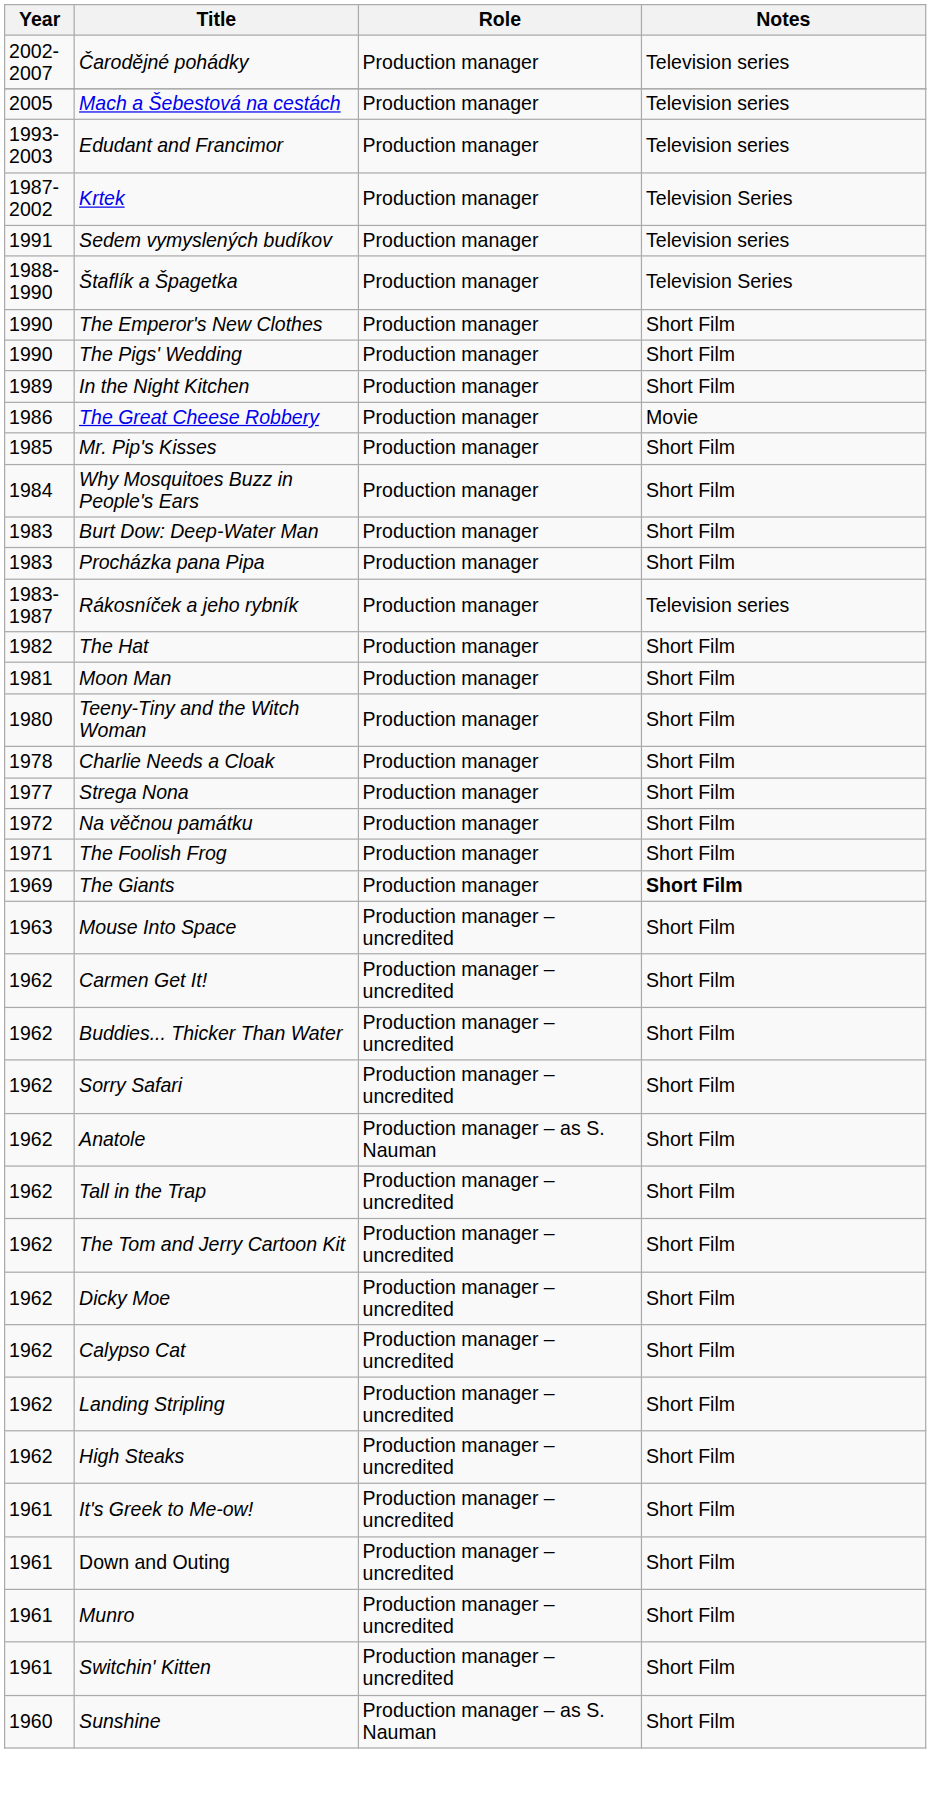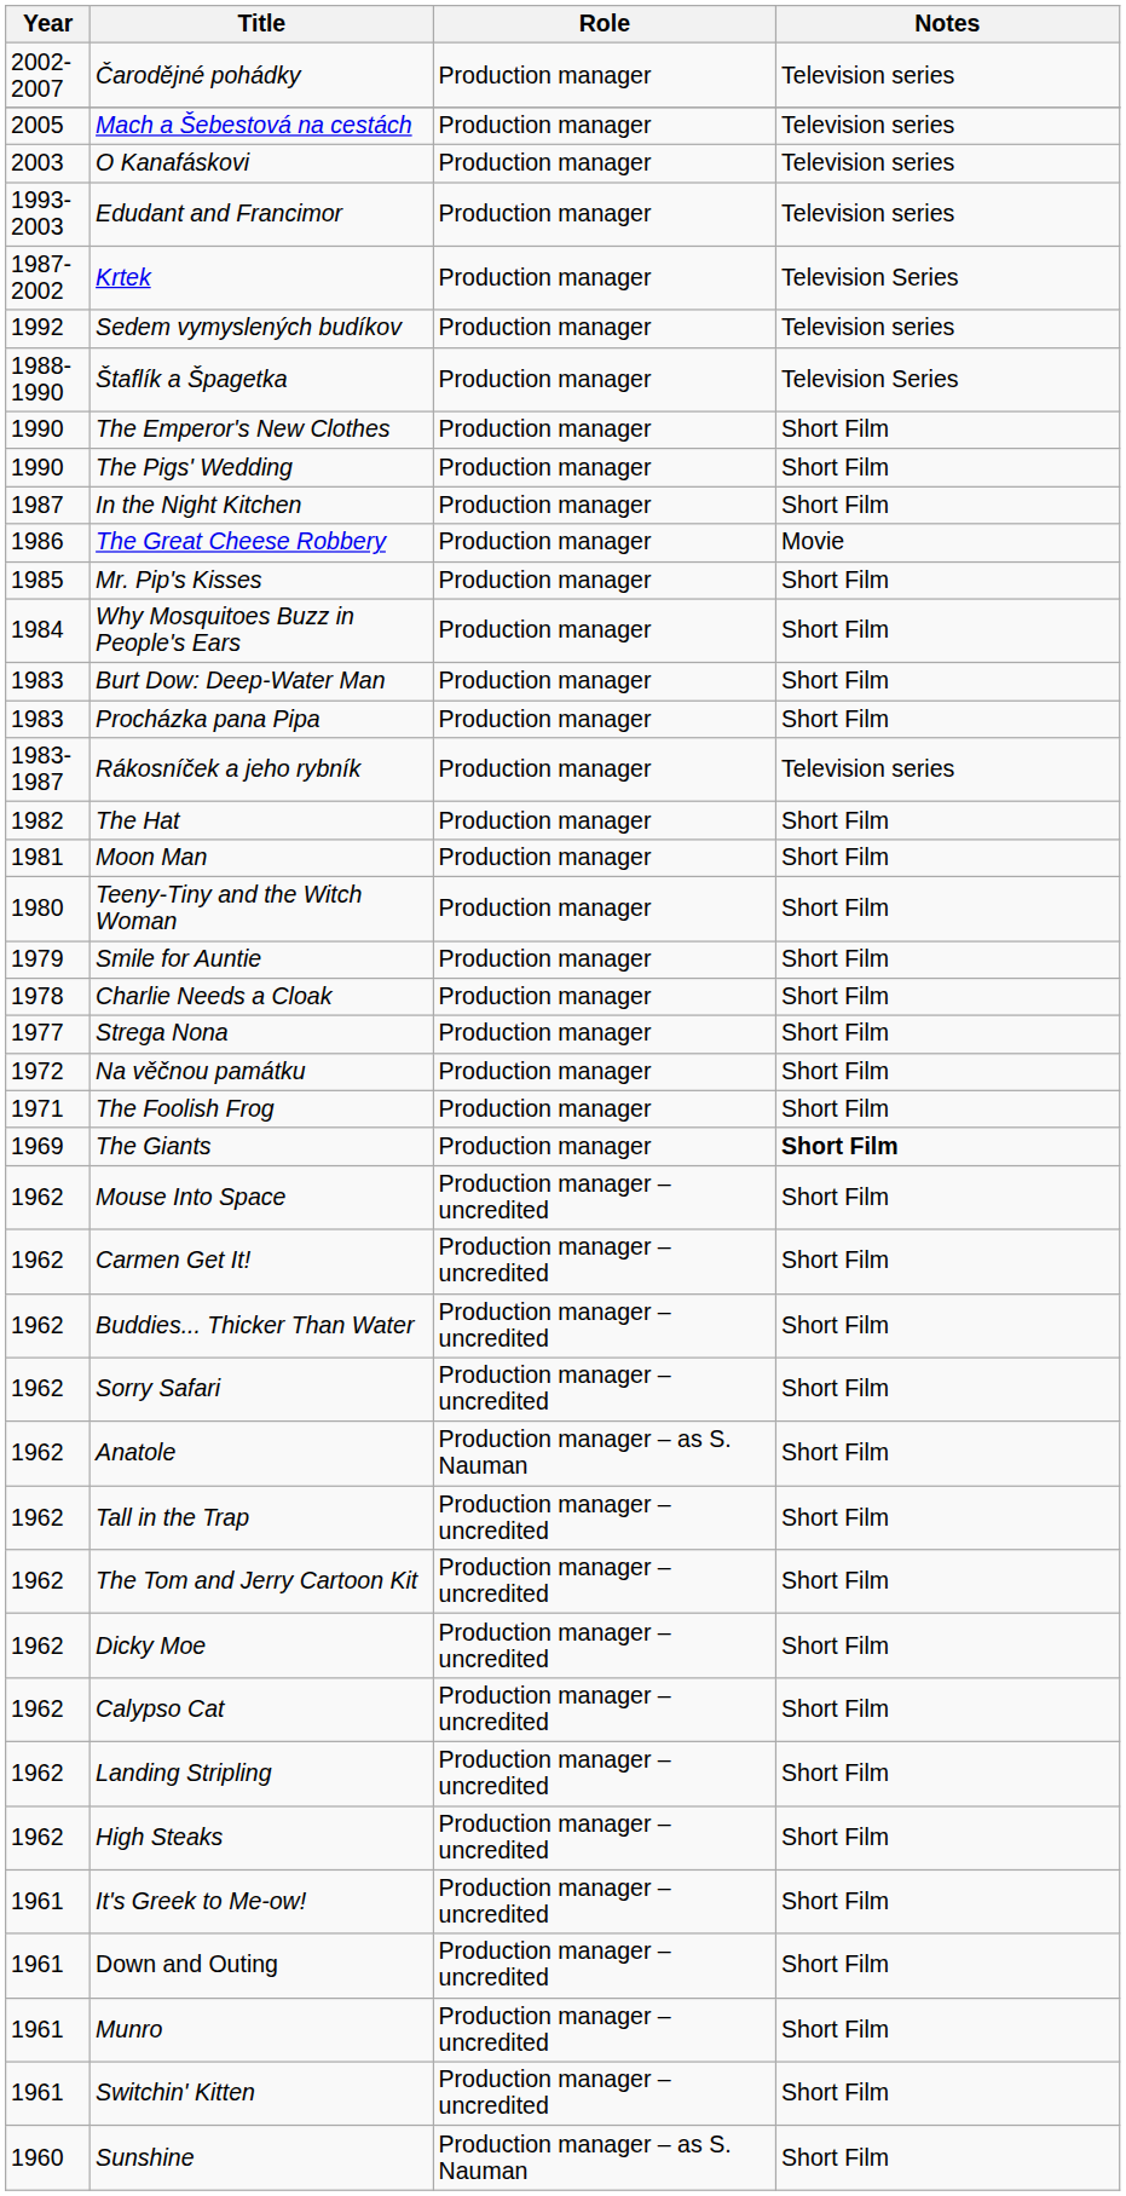 <table class="wikitable">
 <tr>
 <th scope="col" style="width: 50px;">Year</th>
 <th scope="col" style="width: 225px;">Title</th>
 <th scope="col" style="width: 225px;">Role</th>
 <th scope="col" style="width: 225px;">Notes</th>
 </tr>
 <tr>
 <td>2002-2007</td>
 <td><em>Čarodějné pohádky</em></td>
 <td>Production manager</td>
 <td>Television series</td>
 </tr>
 <tr>
 </tr>
 <tr>
 <td>2005</td>
 <td><em><a href='#'>Mach a Šebestová na cestách</a></em></td>
 <td>Production manager</td>
 <td>Television series</td>
 </tr>
 <tr>
+<td>2003</td>
+<td><em>O Kanafáskovi</em></td>
+<td>Production manager</td>
+<td>Television series</td>
+</tr>
+<tr>
 <td>1993-2003</td>
 <td><em>Edudant and Francimor</em></td>
 <td>Production manager</td>
 <td>Television series</td>
 </tr>
 <tr>
 <td>1987-2002</td>
 <td><em><a href='#'>Krtek</a></em></td>
 <td>Production manager</td>
 <td>Television Series</td>
 </tr>
 <tr>
-<td>1991</td>
+<td>1992</td>
 <td><em>Sedem vymyslených budíkov</em></td>
 <td>Production manager</td>
 <td>Television series</td>
 </tr>
 <tr>
 <td>1988-1990</td>
 <td><em>Štaflík a Špagetka</em></td>
 <td>Production manager</td>
 <td>Television Series</td>
 </tr>
 <tr>
 <td>1990</td>
 <td><em>The Emperor's New Clothes</em></td>
 <td>Production manager</td>
 <td>Short Film</td>
 </tr>
 <tr>
 <td>1990</td>
 <td><em>The Pigs' Wedding</em></td>
 <td>Production manager</td>
 <td>Short Film</td>
 </tr>
 <tr>
-<td>1989</td>
+<td>1987</td>
 <td><em>In the Night Kitchen</em></td>
 <td>Production manager</td>
 <td>Short Film</td>
 </tr>
 <tr>
 <td>1986</td>
 <td><em><a href='#'>The Great Cheese Robbery</a></em></td>
 <td>Production manager</td>
 <td>Movie</td>
 </tr>
 <tr>
 <td>1985</td>
 <td><em>Mr. Pip's Kisses</em></td>
 <td>Production manager</td>
 <td>Short Film</td>
 </tr>
 <tr>
 <td>1984</td>
 <td><em>Why Mosquitoes Buzz in People's Ears</em></td>
 <td>Production manager</td>
 <td>Short Film</td>
 </tr>
 <tr>
 <td>1983</td>
 <td><em>Burt Dow: Deep-Water Man</em></td>
 <td>Production manager</td>
 <td>Short Film</td>
 </tr>
 <tr>
 <td>1983</td>
 <td><em>Procházka pana Pipa</em></td>
 <td>Production manager</td>
 <td>Short Film</td>
 </tr>
 <tr>
 <td>1983-1987</td>
 <td><em>Rákosníček a jeho rybník</em></td>
 <td>Production manager</td>
 <td>Television series</td>
 </tr>
 <tr>
 <td>1982</td>
 <td><em>The Hat</em></td>
 <td>Production manager</td>
 <td>Short Film</td>
 </tr>
 <tr>
 <td>1981</td>
 <td><em>Moon Man</em></td>
 <td>Production manager</td>
 <td>Short Film</td>
 </tr>
 <tr>
 <td>1980</td>
 <td><em>Teeny-Tiny and the Witch Woman</em></td>
 <td>Production manager</td>
 <td>Short Film</td>
 </tr>
 <tr>
+<td>1979</td>
+<td><em>Smile for Auntie</em></td>
+<td>Production manager</td>
+<td>Short Film</td>
+</tr>
+<tr>
 <td>1978</td>
 <td><em>Charlie Needs a Cloak</em></td>
 <td>Production manager</td>
 <td>Short Film</td>
 </tr>
 <tr>
 <td>1977</td>
 <td><em>Strega Nona</em></td>
 <td>Production manager</td>
 <td>Short Film</td>
 </tr>
 <tr>
 <td>1972</td>
 <td><em>Na věčnou památku</em></td>
 <td>Production manager</td>
 <td>Short Film</td>
 </tr>
 <tr>
 <td>1971</td>
 <td><em>The Foolish Frog</em></td>
 <td>Production manager</td>
 <td>Short Film</td>
 </tr>
 <tr>
 <td>1969</td>
 <td><em>The Giants</em></td>
 <td>Production manager</td>
 <td><strong>Short Film</strong></td>
 </tr>
 <tr>
-<td>1963</td>
+<td>1962</td>
 <td><em>Mouse Into Space</em></td>
 <td>Production manager – uncredited</td>
 <td>Short Film</td>
 </tr>
 <tr>
 <td>1962</td>
 <td><em>Carmen Get It!</em></td>
 <td>Production manager – uncredited</td>
 <td>Short Film</td>
 </tr>
 <tr>
 <td>1962</td>
 <td><em>Buddies... Thicker Than Water</em></td>
 <td>Production manager – uncredited</td>
 <td>Short Film</td>
 </tr>
 <tr>
 <td>1962</td>
 <td><em>Sorry Safari</em></td>
 <td>Production manager – uncredited</td>
 <td>Short Film</td>
 </tr>
 <tr>
 <td>1962</td>
 <td><em>Anatole</em></td>
 <td>Production manager – as S. Nauman</td>
 <td>Short Film</td>
 </tr>
 <tr>
 <td>1962</td>
 <td><em>Tall in the Trap</em></td>
 <td>Production manager – uncredited</td>
 <td>Short Film</td>
 </tr>
 <tr>
 <td>1962</td>
 <td><em>The Tom and Jerry Cartoon Kit</em></td>
 <td>Production manager – uncredited</td>
 <td>Short Film</td>
 </tr>
 <tr>
 <td>1962</td>
 <td><em>Dicky Moe</em></td>
 <td>Production manager – uncredited</td>
 <td>Short Film</td>
 </tr>
 <tr>
 <td>1962</td>
 <td><em>Calypso Cat</em></td>
 <td>Production manager – uncredited</td>
 <td>Short Film</td>
 </tr>
 <tr>
 <td>1962</td>
 <td><em>Landing Stripling</em></td>
 <td>Production manager – uncredited</td>
 <td>Short Film</td>
 </tr>
 <tr>
 <td>1962</td>
 <td><em>High Steaks</em></td>
 <td>Production manager – uncredited</td>
 <td>Short Film</td>
 </tr>
 <tr>
 <td>1961</td>
 <td><em>It's Greek to Me-ow!</em></td>
 <td>Production manager – uncredited</td>
 <td>Short Film</td>
 </tr>
 <tr>
 <td>1961</td>
 <td>Down and Outing</td>
 <td>Production manager – uncredited</td>
 <td>Short Film</td>
 </tr>
 <tr>
 <td>1961</td>
 <td><em>Munro</em></td>
 <td>Production manager – uncredited</td>
 <td>Short Film</td>
 </tr>
 <tr>
 <td>1961</td>
 <td><em>Switchin' Kitten</em></td>
 <td>Production manager – uncredited</td>
 <td>Short Film</td>
 </tr>
 <tr>
 <td>1960</td>
 <td><em>Sunshine</em></td>
 <td>Production manager – as S. Nauman</td>
 <td>Short Film</td>
 </tr>
 </table>
